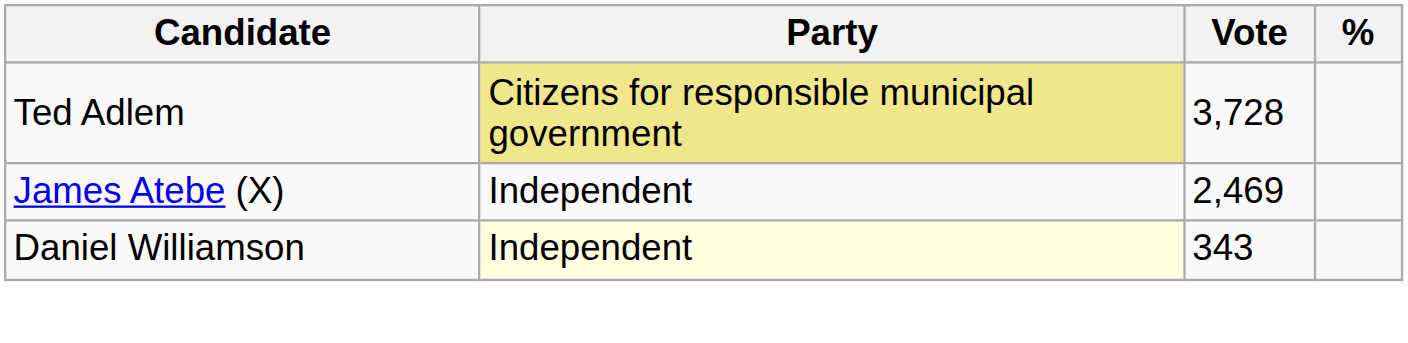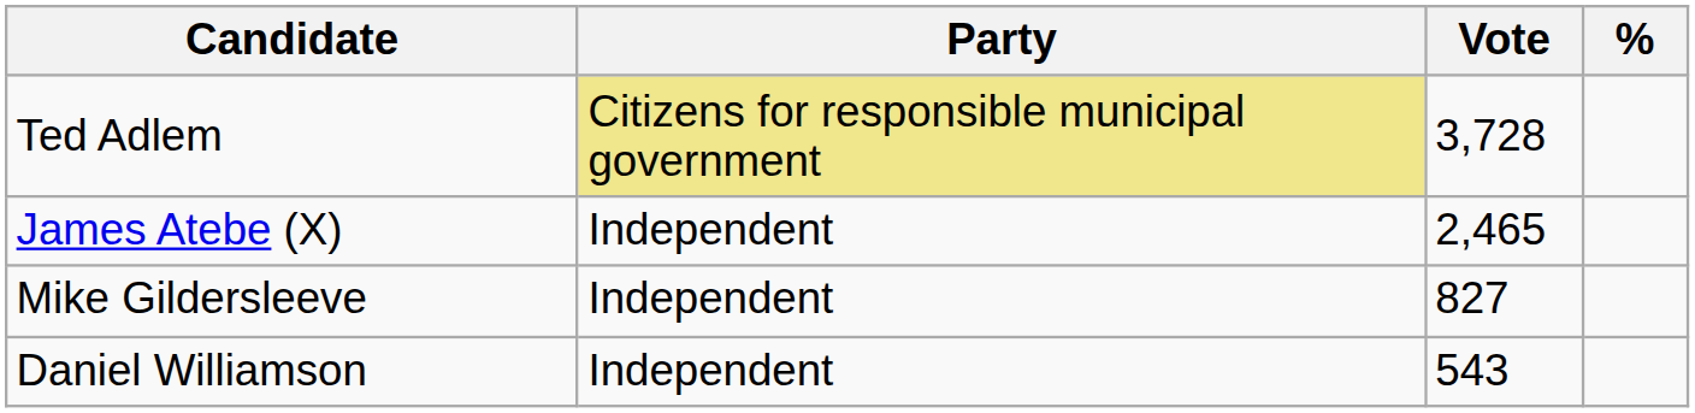 <table class="wikitable">
 <tr>
 <th bgcolor="#DDDDFF" width="200px">Candidate</th>
 <th bgcolor="#DDDDFF" width="300px">Party</th>
 <th bgcolor="#DDDDFF" width="50px">Vote</th>
 <th bgcolor="#DDDDFF" width="30px">%</th>
 </tr>
 <tr>
 <td>Ted Adlem</td>
 <td style="background: khaki;">Citizens for responsible municipal government</td>
 <td>3,728</td>
 <td></td>
 </tr>
 <tr>
 <td><a href='#'>James Atebe</a> (X)</td>
 <td>Independent</td>
-<td>2,469</td>
+<td>2,465</td>
+<td></td>
+</tr>
+<tr>
+<td>Mike Gildersleeve</td>
+<td>Independent</td>
+<td>827</td>
 <td></td>
 </tr>
 <tr>
 <td>Daniel Williamson</td>
-<td style="background: lightyellow;">Independent</td>
-<td>343</td>
+<td>Independent</td>
+<td>543</td>
 <td></td>
 </tr>
 </table>
